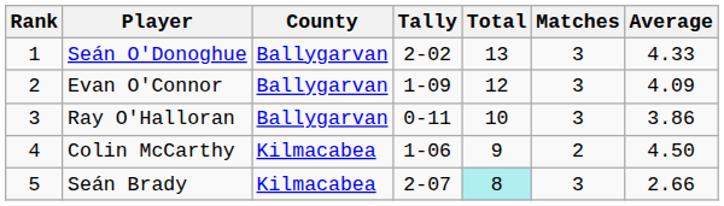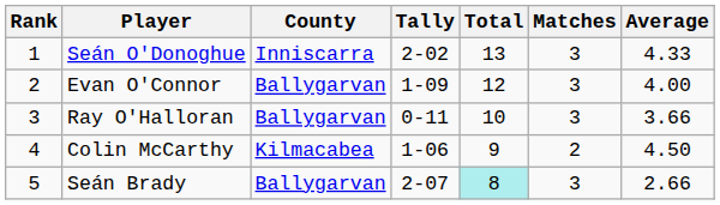 <table class="wikitable">
 <tr>
 <th>Rank</th>
 <th>Player</th>
 <th>County</th>
 <th>Tally</th>
 <th>Total</th>
 <th>Matches</th>
 <th>Average</th>
 </tr>
 <tr>
 <td rowspan=1 align=center>1</td>
 <td><a href='#'>Seán O'Donoghue</a></td>
-<td><a href='#'>Ballygarvan</a></td>
+<td><a href='#'>Inniscarra</a></td>
 <td align=center>2-02</td>
 <td align=center>13</td>
 <td align=center>3</td>
 <td align=center>4.33</td>
 </tr>
 <tr>
 <td rowspan=1 align=center>2</td>
 <td>Evan O'Connor</td>
 <td><a href='#'>Ballygarvan</a></td>
 <td align=center>1-09</td>
 <td align=center>12</td>
 <td align=center>3</td>
-<td align=center>4.09</td>
+<td align=center>4.00</td>
 </tr>
 <tr>
 <td rowspan=1 align=center>3</td>
 <td>Ray O'Halloran</td>
 <td><a href='#'>Ballygarvan</a></td>
 <td align=center>0-11</td>
 <td align=center>10</td>
 <td align=center>3</td>
-<td align=center>3.86</td>
+<td align=center>3.66</td>
 </tr>
 <tr>
 <td rowspan=1 align=center>4</td>
 <td>Colin McCarthy</td>
 <td><a href='#'>Kilmacabea</a></td>
 <td align=center>1-06</td>
 <td align=center>9</td>
 <td align=center>2</td>
 <td align=center>4.50</td>
 </tr>
 <tr>
 <td rowspan=1 align=center>5</td>
 <td>Seán Brady</td>
-<td><a href='#'>Kilmacabea</a></td>
+<td><a href='#'>Ballygarvan</a></td>
 <td align=center>2-07</td>
 <td align=center style="background: paleturquoise;">8</td>
 <td align=center>3</td>
 <td align=center>2.66</td>
 </tr>
 </table>
